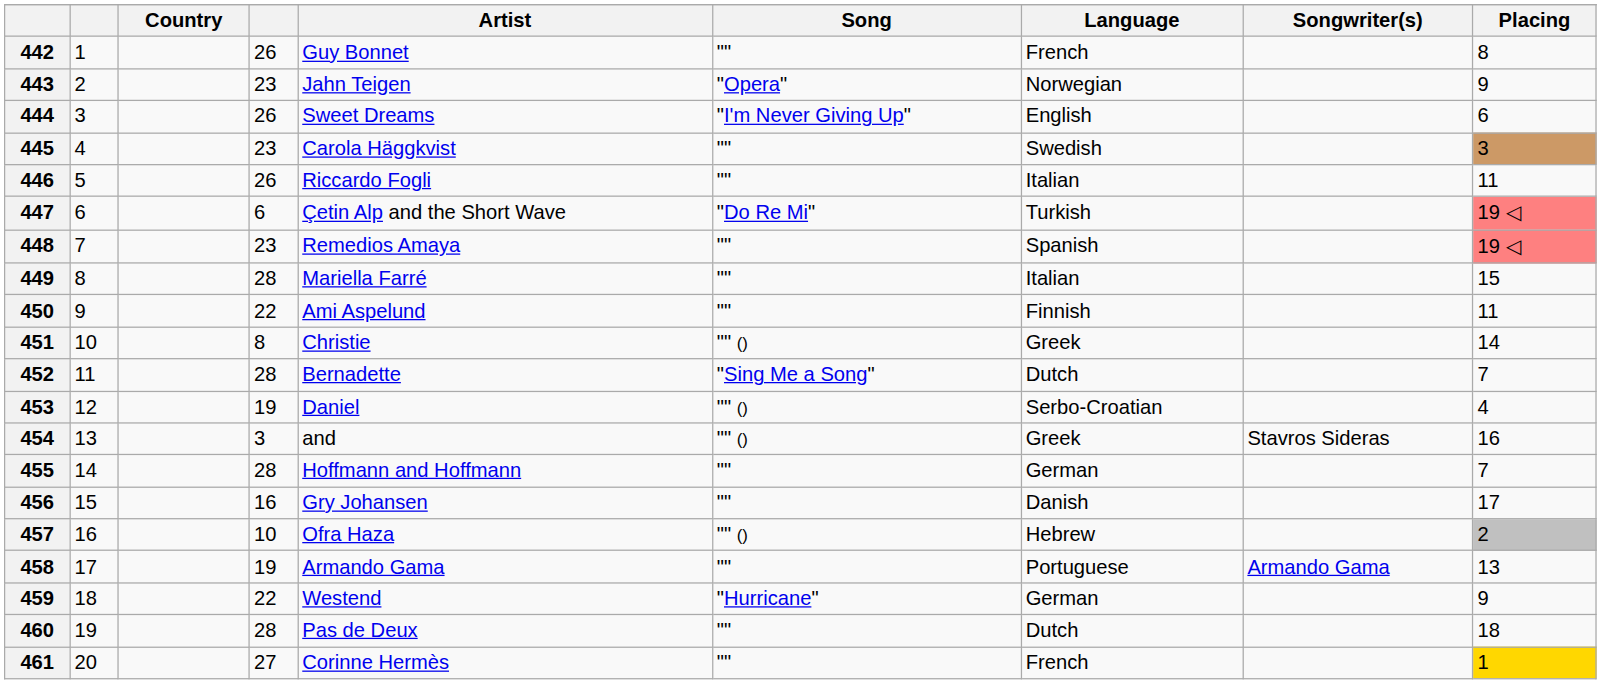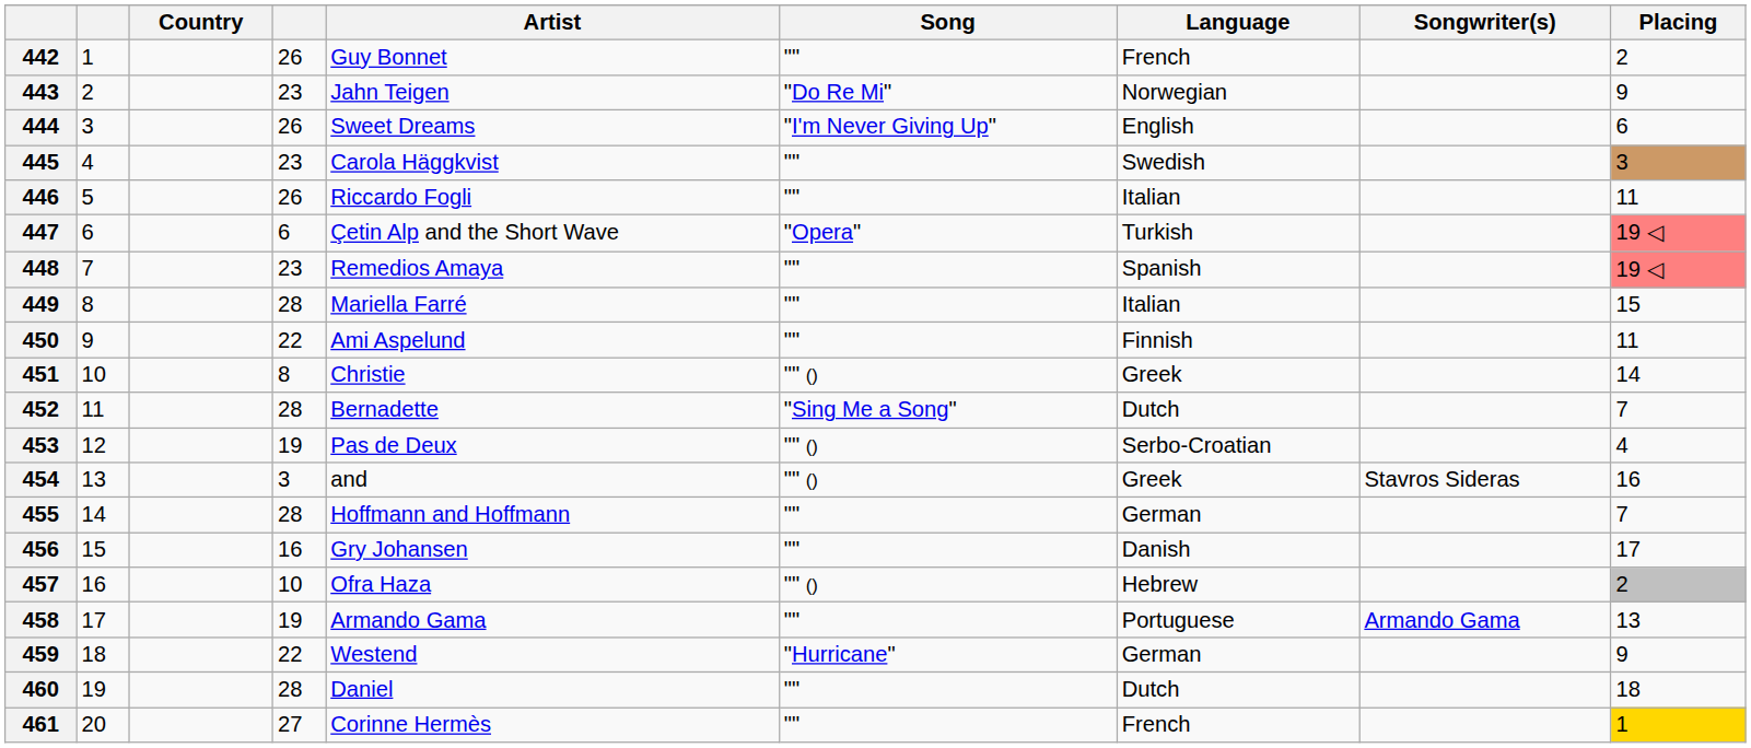 <table class="wikitable plainrowheaders" style="width:100%">
 <tr>
 </tr>
 <tr>
 <th scope="col"></th>
 <th scope="col"></th>
 <th scope="col">Country</th>
 <th scope="col"></th>
 <th scope="col">Artist</th>
 <th scope="col">Song</th>
 <th scope="col">Language</th>
 <th scope="col">Songwriter(s)</th>
 <th scope="col">Placing</th>
 </tr>
 <tr>
 <th scope="row">442</th>
 <td>1</td>
 <td></td>
 <td>26</td>
 <td><a href='#'>Guy Bonnet</a></td>
 <td>""</td>
 <td>French</td>
 <td></td>
-<td>8</td>
+<td>2</td>
 </tr>
 <tr>
 <th scope="row">443</th>
 <td>2</td>
 <td></td>
 <td>23</td>
 <td><a href='#'>Jahn Teigen</a></td>
-<td>"<a href='#'>Opera</a>"</td>
+<td>"<a href='#'>Do Re Mi</a>"</td>
 <td>Norwegian</td>
 <td></td>
 <td>9</td>
 </tr>
 <tr>
 <th scope="row">444</th>
 <td>3</td>
 <td></td>
 <td>26</td>
 <td><a href='#'>Sweet Dreams</a></td>
 <td>"<a href='#'>I'm Never Giving Up</a>"</td>
 <td>English</td>
 <td></td>
 <td>6</td>
 </tr>
 <tr>
 <th scope="row">445</th>
 <td>4</td>
 <td></td>
 <td>23</td>
 <td><a href='#'>Carola Häggkvist</a></td>
 <td>""</td>
 <td>Swedish</td>
 <td></td>
 <td bgcolor="#C96">3</td>
 </tr>
 <tr>
 <th scope="row">446</th>
 <td>5</td>
 <td></td>
 <td>26</td>
 <td><a href='#'>Riccardo Fogli</a></td>
 <td>""</td>
 <td>Italian</td>
 <td></td>
 <td>11</td>
 </tr>
 <tr>
 <th scope="row">447</th>
 <td>6</td>
 <td></td>
 <td>6</td>
 <td><a href='#'>Çetin Alp</a> and the Short Wave</td>
-<td>"<a href='#'>Do Re Mi</a>"</td>
+<td>"<a href='#'>Opera</a>"</td>
 <td>Turkish</td>
 <td></td>
 <td bgcolor="#FE8080">19 ◁</td>
 </tr>
 <tr>
 <th scope="row">448</th>
 <td>7</td>
 <td></td>
 <td>23</td>
 <td><a href='#'>Remedios Amaya</a></td>
 <td>""</td>
 <td>Spanish</td>
 <td></td>
 <td bgcolor="#FE8080">19 ◁</td>
 </tr>
 <tr>
 <th scope="row">449</th>
 <td>8</td>
 <td></td>
 <td>28</td>
 <td><a href='#'>Mariella Farré</a></td>
 <td>""</td>
 <td>Italian</td>
 <td></td>
 <td>15</td>
 </tr>
 <tr>
 <th scope="row">450</th>
 <td>9</td>
 <td></td>
 <td>22</td>
 <td><a href='#'>Ami Aspelund</a></td>
 <td>""</td>
 <td>Finnish</td>
 <td></td>
 <td>11</td>
 </tr>
 <tr>
 <th scope="row">451</th>
 <td>10</td>
 <td></td>
 <td>8</td>
 <td><a href='#'>Christie</a></td>
 <td>"" <small>()</small></td>
 <td>Greek</td>
 <td></td>
 <td>14</td>
 </tr>
 <tr>
 <th scope="row">452</th>
 <td>11</td>
 <td></td>
 <td>28</td>
 <td><a href='#'>Bernadette</a></td>
 <td>"<a href='#'>Sing Me a Song</a>"</td>
 <td>Dutch</td>
 <td></td>
 <td>7</td>
 </tr>
 <tr>
 <th scope="row">453</th>
 <td>12</td>
 <td></td>
 <td>19</td>
-<td><a href='#'>Daniel</a></td>
+<td><a href='#'>Pas de Deux</a></td>
 <td>"" <small>()</small></td>
 <td>Serbo-Croatian</td>
 <td></td>
 <td>4</td>
 </tr>
 <tr>
 <th scope="row">454</th>
 <td>13</td>
 <td></td>
 <td>3</td>
 <td> and </td>
 <td>"" <small>()</small></td>
 <td>Greek</td>
 <td>Stavros Sideras</td>
 <td>16</td>
 </tr>
 <tr>
 <th scope="row">455</th>
 <td>14</td>
 <td></td>
 <td>28</td>
 <td><a href='#'>Hoffmann and Hoffmann</a></td>
 <td>""</td>
 <td>German</td>
 <td></td>
 <td>7</td>
 </tr>
 <tr>
 <th scope="row">456</th>
 <td>15</td>
 <td></td>
 <td>16</td>
 <td><a href='#'>Gry Johansen</a></td>
 <td>""</td>
 <td>Danish</td>
 <td></td>
 <td>17</td>
 </tr>
 <tr>
 <th scope="row">457</th>
 <td>16</td>
 <td></td>
 <td>10</td>
 <td><a href='#'>Ofra Haza</a></td>
 <td>"" <small>()</small></td>
 <td>Hebrew</td>
 <td></td>
 <td bgcolor="silver">2</td>
 </tr>
 <tr>
 <th scope="row">458</th>
 <td>17</td>
 <td></td>
 <td>19</td>
 <td><a href='#'>Armando Gama</a></td>
 <td>""</td>
 <td>Portuguese</td>
 <td><a href='#'>Armando Gama</a></td>
 <td>13</td>
 </tr>
 <tr>
 <th scope="row">459</th>
 <td>18</td>
 <td></td>
 <td>22</td>
 <td><a href='#'>Westend</a></td>
 <td>"<a href='#'>Hurricane</a>"</td>
 <td>German</td>
 <td></td>
 <td>9</td>
 </tr>
 <tr>
 <th scope="row">460</th>
 <td>19</td>
 <td></td>
 <td>28</td>
-<td><a href='#'>Pas de Deux</a></td>
+<td><a href='#'>Daniel</a></td>
 <td>""</td>
 <td>Dutch</td>
 <td></td>
 <td>18</td>
 </tr>
 <tr>
 <th scope="row">461</th>
 <td>20</td>
 <td></td>
 <td>27</td>
 <td><a href='#'>Corinne Hermès</a></td>
 <td>""</td>
 <td>French</td>
 <td></td>
 <td bgcolor="gold">1</td>
 </tr>
 </table>
